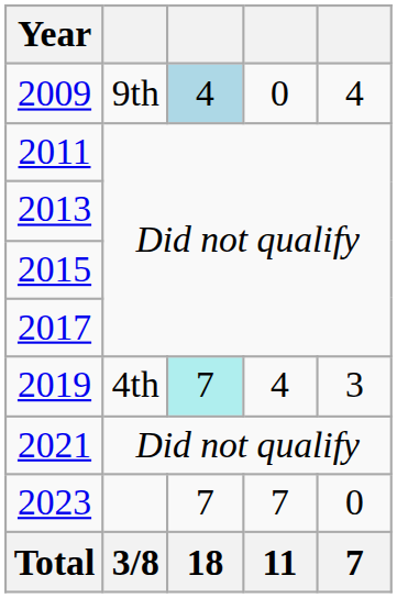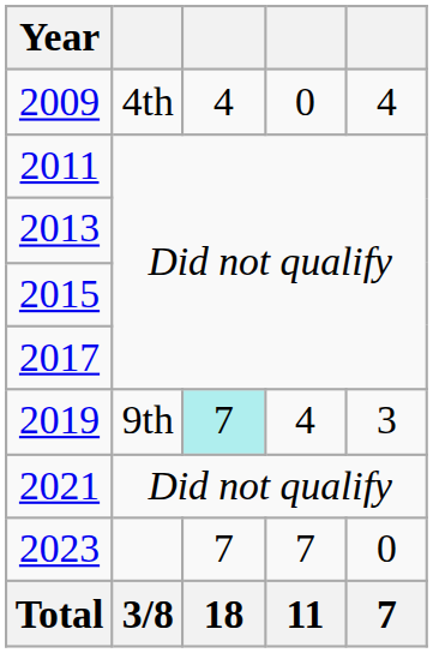 <table class="wikitable" style="text-align:center">
 <tr>
 <th>Year</th>
 <th></th>
 <th width=25></th>
 <th width=25></th>
 <th width=25></th>
 </tr>
 <tr>
 <td> <a href='#'>2009</a></td>
-<td>9th</td>
-<td style="background: lightblue;">4</td>
+<td>4th</td>
+<td>4</td>
 <td>0</td>
 <td>4</td>
 </tr>
 <tr>
 <td> <a href='#'>2011</a></td>
 <td rowspan=4 colspan=4><em>Did not qualify</em></td>
 </tr>
 <tr>
 <td> <a href='#'>2013</a></td>
 </tr>
 <tr>
 <td> <a href='#'>2015</a></td>
 </tr>
 <tr>
 <td> <a href='#'>2017</a></td>
 </tr>
 <tr>
 <td> <a href='#'>2019</a></td>
-<td>4th</td>
+<td>9th</td>
 <td style="background: paleturquoise;">7</td>
 <td>4</td>
 <td>3</td>
 </tr>
 <tr>
 <td> <a href='#'>2021</a></td>
 <td colspan=4><em>Did not qualify</em></td>
 </tr>
 <tr>
 <td> <a href='#'>2023</a></td>
 <td></td>
 <td>7</td>
 <td>7</td>
 <td>0</td>
 </tr>
 <tr>
 <th>Total</th>
 <th>3/8</th>
 <th>18</th>
 <th>11</th>
 <th>7</th>
 </tr>
 </table>
